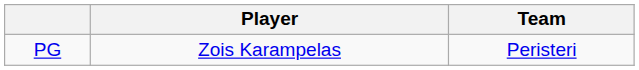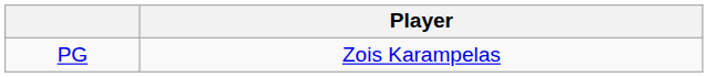 <table class="wikitable" style="text-align: center;" width="60%">
 <tr>
 <th style="text-align:center;"></th>
 <th style="text-align:center;">Player</th>
-<th style="text-align:center;">Team</th>
 </tr>
 <tr>
 <td style="text-align:center;"><a href='#'>PG</a></td>
 <td> <a href='#'>Zois Karampelas</a></td>
-<td><a href='#'>Peristeri</a></td>
 </tr>
 </table>
